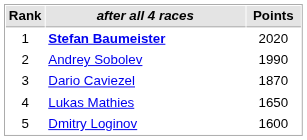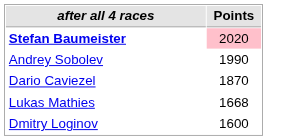 <table cellspacing="1" cellpadding="3" style="border:1px solid #aaa; font-size:86%;">
 <tr style="background:#e4e4e4;">
-<th style="border-bottom:1px solid #aaa; width:10px;">Rank</th>
 <th style="border-bottom:1px solid #aaa; width:200px;"><em>after all 4 races</em></th>
 <th style="border-bottom:1px solid #aaa; width:50px;">Points</th>
 </tr>
 <tr>
-<td align=center>1</td>
 <td><strong> <a href='#'>Stefan Baumeister</a></strong></td>
-<td align=center>2020</td>
+<td align=center style="background: pink;">2020</td>
 </tr>
 <tr>
-<td align=center>2</td>
 <td> <a href='#'>Andrey Sobolev</a></td>
 <td align=center>1990</td>
 </tr>
 <tr>
-<td align=center>3</td>
 <td> <a href='#'>Dario Caviezel</a></td>
 <td align=center>1870</td>
 </tr>
 <tr>
-<td align=center>4</td>
 <td> <a href='#'>Lukas Mathies</a></td>
-<td align=center>1650</td>
+<td align=center>1668</td>
 </tr>
 <tr>
-<td align=center>5</td>
 <td> <a href='#'>Dmitry Loginov</a></td>
 <td align=center>1600</td>
 </tr>
 </table>
